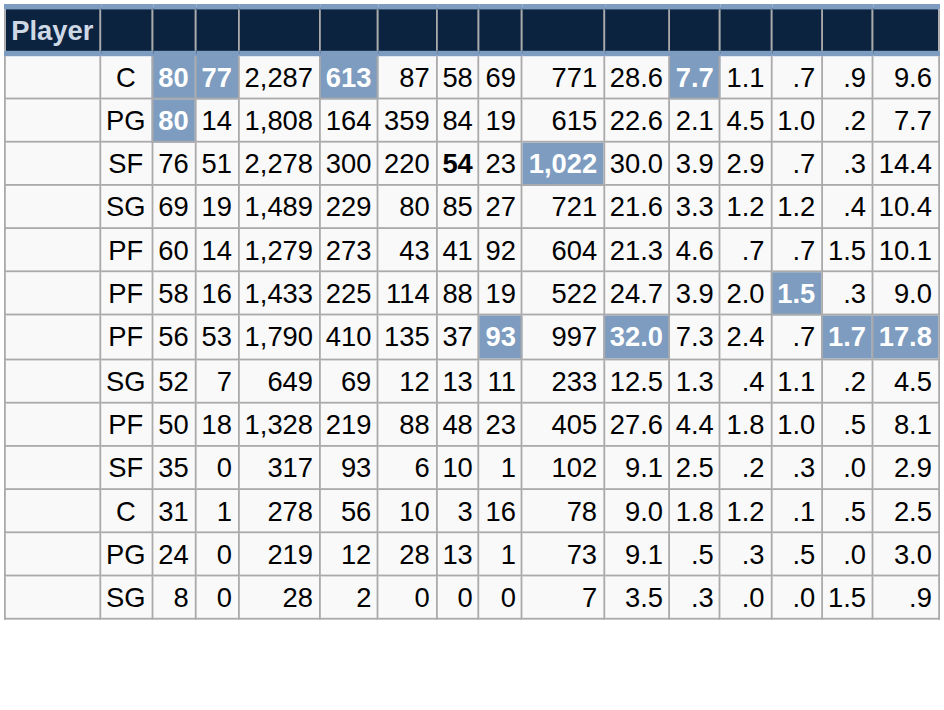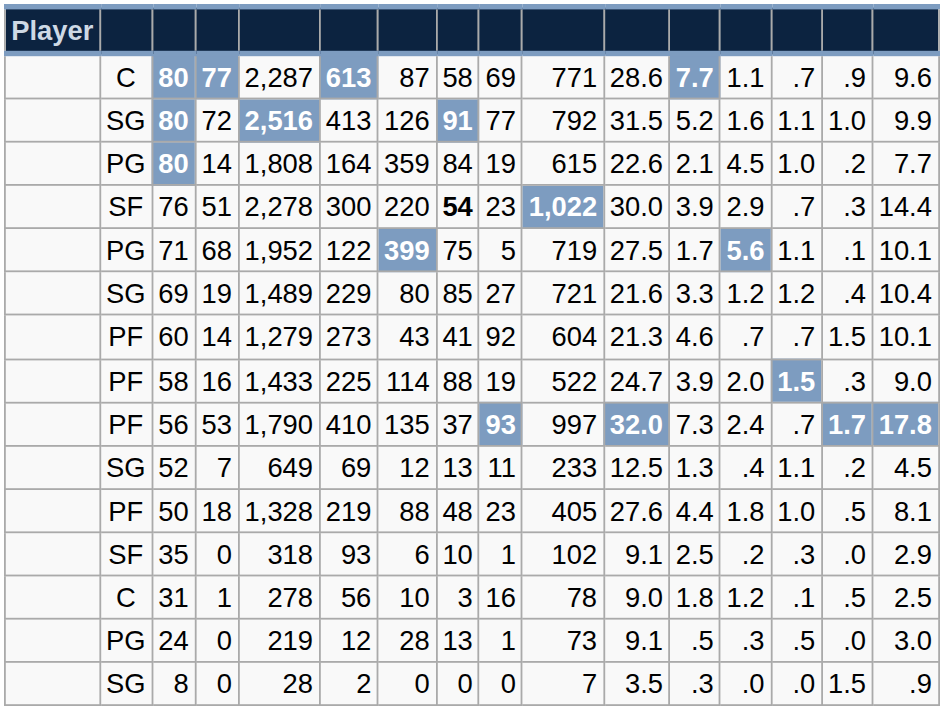 <table class="wikitable sortable" style="font-size: 95%; text-align:right;">
 <tr>
 <th style="background:#0C2340; color:#CED9E5; border-top:#7D9CC0 3px solid; border-bottom:#7D9CC0 3px solid;">Player</th>
 <th style="background:#0C2340; color:#CED9E5; border-top:#7D9CC0 3px solid; border-bottom:#7D9CC0 3px solid;"></th>
 <th style="background:#0C2340; color:#CED9E5; border-top:#7D9CC0 3px solid; border-bottom:#7D9CC0 3px solid;"></th>
 <th style="background:#0C2340; color:#CED9E5; border-top:#7D9CC0 3px solid; border-bottom:#7D9CC0 3px solid;"></th>
 <th style="background:#0C2340; color:#CED9E5; border-top:#7D9CC0 3px solid; border-bottom:#7D9CC0 3px solid;"></th>
 <th style="background:#0C2340; color:#CED9E5; border-top:#7D9CC0 3px solid; border-bottom:#7D9CC0 3px solid;"></th>
 <th style="background:#0C2340; color:#CED9E5; border-top:#7D9CC0 3px solid; border-bottom:#7D9CC0 3px solid;"></th>
 <th style="background:#0C2340; color:#CED9E5; border-top:#7D9CC0 3px solid; border-bottom:#7D9CC0 3px solid;"></th>
 <th style="background:#0C2340; color:#CED9E5; border-top:#7D9CC0 3px solid; border-bottom:#7D9CC0 3px solid;"></th>
 <th style="background:#0C2340; color:#CED9E5; border-top:#7D9CC0 3px solid; border-bottom:#7D9CC0 3px solid;"></th>
 <th style="background:#0C2340; color:#CED9E5; border-top:#7D9CC0 3px solid; border-bottom:#7D9CC0 3px solid;"></th>
 <th style="background:#0C2340; color:#CED9E5; border-top:#7D9CC0 3px solid; border-bottom:#7D9CC0 3px solid;"></th>
 <th style="background:#0C2340; color:#CED9E5; border-top:#7D9CC0 3px solid; border-bottom:#7D9CC0 3px solid;"></th>
 <th style="background:#0C2340; color:#CED9E5; border-top:#7D9CC0 3px solid; border-bottom:#7D9CC0 3px solid;"></th>
 <th style="background:#0C2340; color:#CED9E5; border-top:#7D9CC0 3px solid; border-bottom:#7D9CC0 3px solid;"></th>
 <th style="background:#0C2340; color:#CED9E5; border-top:#7D9CC0 3px solid; border-bottom:#7D9CC0 3px solid;"></th>
 </tr>
 <tr>
 <td style="text-align:left;"></td>
 <td style="text-align:center;">C</td>
 <td style="background:#7D9CC0; color:#FFFFFF;"><strong>80</strong></td>
 <td style="background:#7D9CC0; color:#FFFFFF;"><strong>77</strong></td>
 <td>2,287</td>
 <td style="background:#7D9CC0; color:#FFFFFF;"><strong>613</strong></td>
 <td>87</td>
 <td>58</td>
 <td>69</td>
 <td>771</td>
 <td>28.6</td>
 <td style="background:#7D9CC0; color:#FFFFFF;"><strong>7.7</strong></td>
 <td>1.1</td>
 <td>.7</td>
 <td>.9</td>
 <td>9.6</td>
 </tr>
 <tr>
 <td style="text-align:left;"></td>
+<td style="text-align:center;">SG</td>
+<td style="background:#7D9CC0; color:#FFFFFF;"><strong>80</strong></td>
+<td>72</td>
+<td style="background:#7D9CC0; color:#FFFFFF;"><strong>2,516</strong></td>
+<td>413</td>
+<td>126</td>
+<td style="background:#7D9CC0; color:#FFFFFF;"><strong>91</strong></td>
+<td>77</td>
+<td>792</td>
+<td>31.5</td>
+<td>5.2</td>
+<td>1.6</td>
+<td>1.1</td>
+<td>1.0</td>
+<td>9.9</td>
+</tr>
+<tr>
+<td style="text-align:left;"></td>
 <td style="text-align:center;">PG</td>
 <td style="background:#7D9CC0; color:#FFFFFF;"><strong>80</strong></td>
 <td>14</td>
 <td>1,808</td>
 <td>164</td>
 <td>359</td>
 <td>84</td>
 <td>19</td>
 <td>615</td>
 <td>22.6</td>
 <td>2.1</td>
 <td>4.5</td>
 <td>1.0</td>
 <td>.2</td>
 <td>7.7</td>
 </tr>
 <tr>
 <td style="text-align:left;"></td>
 <td style="text-align:center;">SF</td>
 <td>76</td>
 <td>51</td>
 <td>2,278</td>
 <td>300</td>
 <td>220</td>
 <td><strong>54</strong></td>
 <td>23</td>
 <td style="background:#7D9CC0; color:#FFFFFF;"><strong>1,022</strong></td>
 <td>30.0</td>
 <td>3.9</td>
 <td>2.9</td>
 <td>.7</td>
 <td>.3</td>
 <td>14.4</td>
+</tr>
+<tr>
+<td style="text-align:left;"></td>
+<td style="text-align:center;">PG</td>
+<td>71</td>
+<td>68</td>
+<td>1,952</td>
+<td>122</td>
+<td style="background:#7D9CC0; color:#FFFFFF;"><strong>399</strong></td>
+<td>75</td>
+<td>5</td>
+<td>719</td>
+<td>27.5</td>
+<td>1.7</td>
+<td style="background:#7D9CC0; color:#FFFFFF;"><strong>5.6</strong></td>
+<td>1.1</td>
+<td>.1</td>
+<td>10.1</td>
 </tr>
 <tr>
 <td style="text-align:left;"></td>
 <td style="text-align:center;">SG</td>
 <td>69</td>
 <td>19</td>
 <td>1,489</td>
 <td>229</td>
 <td>80</td>
 <td>85</td>
 <td>27</td>
 <td>721</td>
 <td>21.6</td>
 <td>3.3</td>
 <td>1.2</td>
 <td>1.2</td>
 <td>.4</td>
 <td>10.4</td>
 </tr>
 <tr>
 <td style="text-align:left;"></td>
 <td style="text-align:center;">PF</td>
 <td>60</td>
 <td>14</td>
 <td>1,279</td>
 <td>273</td>
 <td>43</td>
 <td>41</td>
 <td>92</td>
 <td>604</td>
 <td>21.3</td>
 <td>4.6</td>
 <td>.7</td>
 <td>.7</td>
 <td>1.5</td>
 <td>10.1</td>
 </tr>
 <tr>
 <td style="text-align:left;"></td>
 <td style="text-align:center;">PF</td>
 <td>58</td>
 <td>16</td>
 <td>1,433</td>
 <td>225</td>
 <td>114</td>
 <td>88</td>
 <td>19</td>
 <td>522</td>
 <td>24.7</td>
 <td>3.9</td>
 <td>2.0</td>
 <td style="background:#7D9CC0; color:#FFFFFF;"><strong>1.5</strong></td>
 <td>.3</td>
 <td>9.0</td>
 </tr>
 <tr>
 <td style="text-align:left;"></td>
 <td style="text-align:center;">PF</td>
 <td>56</td>
 <td>53</td>
 <td>1,790</td>
 <td>410</td>
 <td>135</td>
 <td>37</td>
 <td style="background:#7D9CC0; color:#FFFFFF;"><strong>93</strong></td>
 <td>997</td>
 <td style="background:#7D9CC0; color:#FFFFFF;"><strong>32.0</strong></td>
 <td>7.3</td>
 <td>2.4</td>
 <td>.7</td>
 <td style="background:#7D9CC0; color:#FFFFFF;"><strong>1.7</strong></td>
 <td style="background:#7D9CC0; color:#FFFFFF;"><strong>17.8</strong></td>
 </tr>
 <tr>
 <td style="text-align:left;"></td>
 <td style="text-align:center;">SG</td>
 <td>52</td>
 <td>7</td>
 <td>649</td>
 <td>69</td>
 <td>12</td>
 <td>13</td>
 <td>11</td>
 <td>233</td>
 <td>12.5</td>
 <td>1.3</td>
 <td>.4</td>
 <td>1.1</td>
 <td>.2</td>
 <td>4.5</td>
 </tr>
 <tr>
 <td style="text-align:left;"></td>
 <td style="text-align:center;">PF</td>
 <td>50</td>
 <td>18</td>
 <td>1,328</td>
 <td>219</td>
 <td>88</td>
 <td>48</td>
 <td>23</td>
 <td>405</td>
 <td>27.6</td>
 <td>4.4</td>
 <td>1.8</td>
 <td>1.0</td>
 <td>.5</td>
 <td>8.1</td>
 </tr>
 <tr>
 <td style="text-align:left;"></td>
 <td style="text-align:center;">SF</td>
 <td>35</td>
 <td>0</td>
-<td>317</td>
+<td>318</td>
 <td>93</td>
 <td>6</td>
 <td>10</td>
 <td>1</td>
 <td>102</td>
 <td>9.1</td>
 <td>2.5</td>
 <td>.2</td>
 <td>.3</td>
 <td>.0</td>
 <td>2.9</td>
 </tr>
 <tr>
 <td style="text-align:left;"></td>
 <td style="text-align:center;">C</td>
 <td>31</td>
 <td>1</td>
 <td>278</td>
 <td>56</td>
 <td>10</td>
 <td>3</td>
 <td>16</td>
 <td>78</td>
 <td>9.0</td>
 <td>1.8</td>
 <td>1.2</td>
 <td>.1</td>
 <td>.5</td>
 <td>2.5</td>
 </tr>
 <tr>
 <td style="text-align:left;"></td>
 <td style="text-align:center;">PG</td>
 <td>24</td>
 <td>0</td>
 <td>219</td>
 <td>12</td>
 <td>28</td>
 <td>13</td>
 <td>1</td>
 <td>73</td>
 <td>9.1</td>
 <td>.5</td>
 <td>.3</td>
 <td>.5</td>
 <td>.0</td>
 <td>3.0</td>
 </tr>
 <tr>
 <td style="text-align:left;"></td>
 <td style="text-align:center;">SG</td>
 <td>8</td>
 <td>0</td>
 <td>28</td>
 <td>2</td>
 <td>0</td>
 <td>0</td>
 <td>0</td>
 <td>7</td>
 <td>3.5</td>
 <td>.3</td>
 <td>.0</td>
 <td>.0</td>
 <td>1.5</td>
 <td>.9</td>
 </tr>
 </table>
